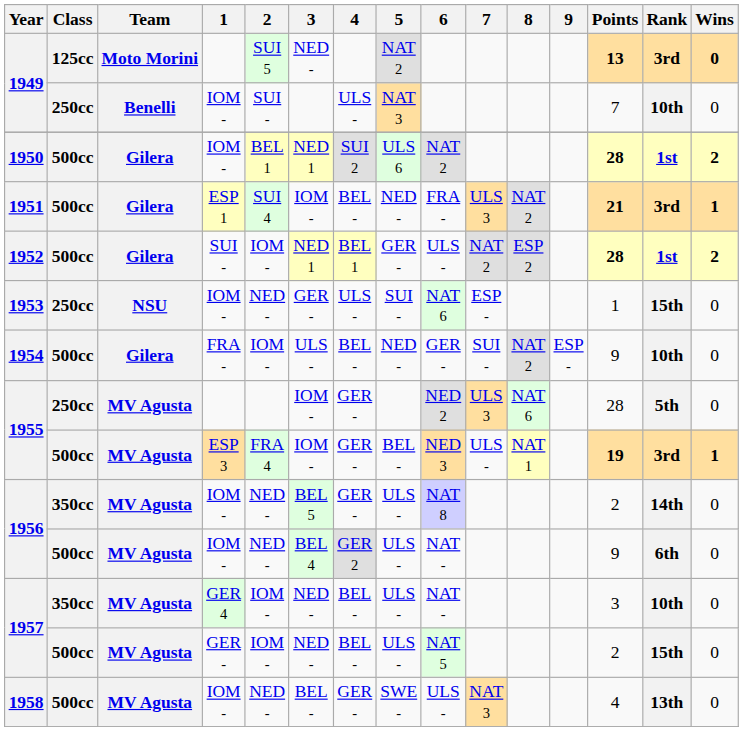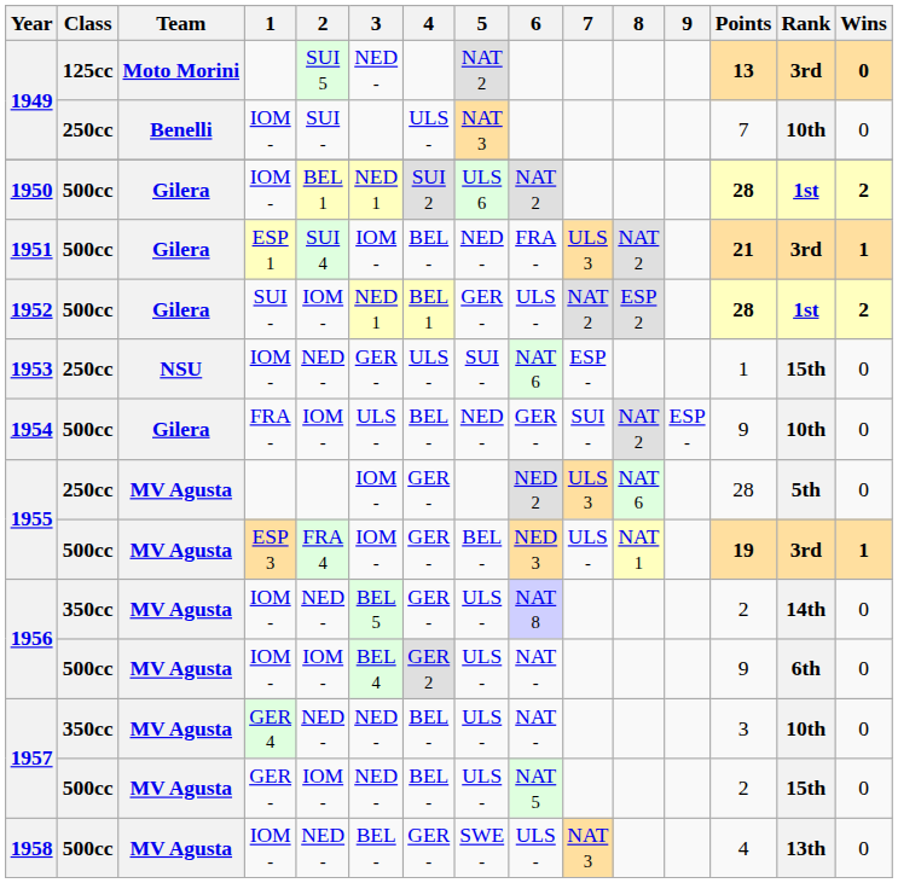 <table class="wikitable" style="text-align:center; font-size:95%">
 <tr>
 <th>Year</th>
 <th>Class</th>
 <th>Team</th>
 <th>1</th>
 <th>2</th>
 <th>3</th>
 <th>4</th>
 <th>5</th>
 <th>6</th>
 <th>7</th>
 <th>8</th>
 <th>9</th>
 <th>Points</th>
 <th>Rank</th>
 <th>Wins</th>
 </tr>
 <tr>
 <th rowspan=2><a href='#'>1949</a></th>
 <th>125cc</th>
 <th><a href='#'>Moto Morini</a></th>
 <td></td>
 <td style="background:#DFFFDF;"><a href='#'>SUI</a><br><small>5</small></td>
 <td><a href='#'>NED</a><br><small>-</small></td>
 <td></td>
 <td style="background:#DFDFDF;"><a href='#'>NAT</a><br><small>2</small></td>
 <td></td>
 <td></td>
 <td></td>
 <td></td>
 <td style="background:#FFDF9F;"><strong>13</strong></td>
 <td style="background:#FFDF9F;"><strong>3rd</strong></td>
 <td style="background:#FFDF9F;"><strong>0</strong></td>
 </tr>
 <tr>
 <th>250cc</th>
 <th><a href='#'>Benelli</a></th>
 <td><a href='#'>IOM</a><br><small>-</small></td>
 <td><a href='#'>SUI</a><br><small>-</small></td>
 <td></td>
 <td><a href='#'>ULS</a><br><small>-</small></td>
 <td style="background:#FFDF9F;"><a href='#'>NAT</a><br><small>3</small></td>
 <td></td>
 <td></td>
 <td></td>
 <td></td>
 <td>7</td>
 <th>10th</th>
 <td>0</td>
 </tr>
 <tr>
 </tr>
 <tr>
 <th><a href='#'>1950</a></th>
 <th>500cc</th>
 <th><a href='#'>Gilera</a></th>
 <td><a href='#'>IOM</a><br><small>-</small></td>
 <td style="background:#FFFFBF;"><a href='#'>BEL</a><br><small>1</small></td>
 <td style="background:#FFFFBF;"><a href='#'>NED</a><br><small>1</small></td>
 <td style="background:#DFDFDF;"><a href='#'>SUI</a><br><small>2</small></td>
 <td style="background:#DFFFDF;"><a href='#'>ULS</a><br><small>6</small></td>
 <td style="background:#DFDFDF;"><a href='#'>NAT</a><br><small>2</small></td>
 <td></td>
 <td></td>
 <td></td>
 <td style="background:#FFFFBF;"><strong>28</strong></td>
 <td style="background:#FFFFBF;"><strong><a href='#'>1st</a></strong></td>
 <td style="background:#FFFFBF;"><strong>2</strong></td>
 </tr>
 <tr>
 <th><a href='#'>1951</a></th>
 <th>500cc</th>
 <th><a href='#'>Gilera</a></th>
 <td style="background:#FFFFBF;"><a href='#'>ESP</a><br><small>1</small></td>
 <td style="background:#DFFFDF;"><a href='#'>SUI</a><br><small>4</small></td>
 <td><a href='#'>IOM</a><br><small>-</small></td>
 <td><a href='#'>BEL</a><br><small>-</small></td>
 <td><a href='#'>NED</a><br><small>-</small></td>
 <td><a href='#'>FRA</a><br><small>-</small></td>
 <td style="background:#FFDF9F;"><a href='#'>ULS</a><br><small>3</small></td>
 <td style="background:#DFDFDF;"><a href='#'>NAT</a><br><small>2</small></td>
 <td></td>
 <td style="background:#FFDF9F;"><strong>21</strong></td>
 <td style="background:#FFDF9F;"><strong>3rd</strong></td>
 <td style="background:#FFDF9F;"><strong>1</strong></td>
 </tr>
 <tr>
 <th><a href='#'>1952</a></th>
 <th>500cc</th>
 <th><a href='#'>Gilera</a></th>
 <td><a href='#'>SUI</a><br><small>-</small></td>
 <td><a href='#'>IOM</a><br><small>-</small></td>
 <td style="background:#FFFFBF;"><a href='#'>NED</a><br><small>1</small></td>
 <td style="background:#FFFFBF;"><a href='#'>BEL</a><br><small>1</small></td>
 <td><a href='#'>GER</a><br><small>-</small></td>
 <td><a href='#'>ULS</a><br><small>-</small></td>
 <td style="background:#DFDFDF;"><a href='#'>NAT</a><br><small>2</small></td>
 <td style="background:#DFDFDF;"><a href='#'>ESP</a><br><small>2</small></td>
 <td></td>
 <td style="background:#FFFFBF;"><strong>28</strong></td>
 <td style="background:#FFFFBF;"><strong><a href='#'>1st</a></strong></td>
 <td style="background:#FFFFBF;"><strong>2</strong></td>
 </tr>
 <tr>
 <th><a href='#'>1953</a></th>
 <th>250cc</th>
 <th><a href='#'>NSU</a></th>
 <td><a href='#'>IOM</a><br><small>-</small></td>
 <td><a href='#'>NED</a><br><small>-</small></td>
 <td><a href='#'>GER</a><br><small>-</small></td>
 <td><a href='#'>ULS</a><br><small>-</small></td>
 <td><a href='#'>SUI</a><br><small>-</small></td>
 <td style="background:#DFFFDF;"><a href='#'>NAT</a><br><small>6</small></td>
 <td><a href='#'>ESP</a><br><small>-</small></td>
 <td></td>
 <td></td>
 <td>1</td>
 <th>15th</th>
 <td>0</td>
 </tr>
 <tr>
 <th><a href='#'>1954</a></th>
 <th>500cc</th>
 <th><a href='#'>Gilera</a></th>
 <td><a href='#'>FRA</a><br><small>-</small></td>
 <td><a href='#'>IOM</a><br><small>-</small></td>
 <td><a href='#'>ULS</a><br><small>-</small></td>
 <td><a href='#'>BEL</a><br><small>-</small></td>
 <td><a href='#'>NED</a><br><small>-</small></td>
 <td><a href='#'>GER</a><br><small>-</small></td>
 <td><a href='#'>SUI</a><br><small>-</small></td>
 <td style="background:#DFDFDF;"><a href='#'>NAT</a><br><small>2</small></td>
 <td><a href='#'>ESP</a><br><small>-</small></td>
 <td>9</td>
 <th>10th</th>
 <td>0</td>
 </tr>
 <tr>
 <th rowspan=2><a href='#'>1955</a></th>
 <th>250cc</th>
 <th><a href='#'>MV Agusta</a></th>
 <td></td>
 <td></td>
 <td><a href='#'>IOM</a><br><small>-</small></td>
 <td><a href='#'>GER</a><br><small>-</small></td>
 <td></td>
 <td style="background:#DFDFDF;"><a href='#'>NED</a><br><small>2</small></td>
 <td style="background:#FFDF9F;"><a href='#'>ULS</a><br><small>3</small></td>
 <td style="background:#DFFFDF;"><a href='#'>NAT</a><br><small>6</small></td>
 <td></td>
 <td>28</td>
 <th>5th</th>
 <td>0</td>
 </tr>
 <tr>
 <th>500cc</th>
 <th><a href='#'>MV Agusta</a></th>
 <td style="background:#FFDF9F;"><a href='#'>ESP</a><br><small>3</small></td>
 <td style="background:#DFFFDF;"><a href='#'>FRA</a><br><small>4</small></td>
 <td><a href='#'>IOM</a><br><small>-</small></td>
 <td><a href='#'>GER</a><br><small>-</small></td>
 <td><a href='#'>BEL</a><br><small>-</small></td>
 <td style="background:#FFDF9F;"><a href='#'>NED</a><br><small>3</small></td>
 <td><a href='#'>ULS</a><br><small>-</small></td>
 <td style="background:#FFFFBF;"><a href='#'>NAT</a><br><small>1</small></td>
 <td></td>
 <td style="background:#FFDF9F;"><strong>19</strong></td>
 <td style="background:#FFDF9F;"><strong>3rd</strong></td>
 <td style="background:#FFDF9F;"><strong>1</strong></td>
 </tr>
 <tr>
 <th rowspan=2><a href='#'>1956</a></th>
 <th>350cc</th>
 <th><a href='#'>MV Agusta</a></th>
 <td><a href='#'>IOM</a><br><small>-</small></td>
 <td><a href='#'>NED</a><br><small>-</small></td>
 <td style="background:#DFFFDF;"><a href='#'>BEL</a><br><small>5</small></td>
 <td><a href='#'>GER</a><br><small>-</small></td>
 <td><a href='#'>ULS</a><br><small>-</small></td>
 <td style="background:#cfcfff;"><a href='#'>NAT</a><br><small>8</small></td>
 <td></td>
 <td></td>
 <td></td>
 <td>2</td>
 <th>14th</th>
 <td>0</td>
 </tr>
 <tr>
 <th>500cc</th>
 <th><a href='#'>MV Agusta</a></th>
 <td><a href='#'>IOM</a><br><small>-</small></td>
-<td><a href='#'>NED</a><br><small>-</small></td>
+<td><a href='#'>IOM</a><br><small>-</small></td>
 <td style="background:#DFFFDF;"><a href='#'>BEL</a><br><small>4</small></td>
 <td style="background:#DFDFDF;"><a href='#'>GER</a><br><small>2</small></td>
 <td><a href='#'>ULS</a><br><small>-</small></td>
 <td><a href='#'>NAT</a><br><small>-</small></td>
 <td></td>
 <td></td>
 <td></td>
 <td>9</td>
 <th>6th</th>
 <td>0</td>
 </tr>
 <tr>
 <th rowspan=2><a href='#'>1957</a></th>
 <th>350cc</th>
 <th><a href='#'>MV Agusta</a></th>
 <td style="background:#DFFFDF;"><a href='#'>GER</a><br><small>4</small></td>
-<td><a href='#'>IOM</a><br><small>-</small></td>
+<td><a href='#'>NED</a><br><small>-</small></td>
 <td><a href='#'>NED</a><br><small>-</small></td>
 <td><a href='#'>BEL</a><br><small>-</small></td>
 <td><a href='#'>ULS</a><br><small>-</small></td>
 <td><a href='#'>NAT</a><br><small>-</small></td>
 <td></td>
 <td></td>
 <td></td>
 <td>3</td>
 <th>10th</th>
 <td>0</td>
 </tr>
 <tr>
 <th>500cc</th>
 <th><a href='#'>MV Agusta</a></th>
 <td><a href='#'>GER</a><br><small>-</small></td>
 <td><a href='#'>IOM</a><br><small>-</small></td>
 <td><a href='#'>NED</a><br><small>-</small></td>
 <td><a href='#'>BEL</a><br><small>-</small></td>
 <td><a href='#'>ULS</a><br><small>-</small></td>
 <td style="background:#DFFFDF;"><a href='#'>NAT</a><br><small>5</small></td>
 <td></td>
 <td></td>
 <td></td>
 <td>2</td>
 <th>15th</th>
 <td>0</td>
 </tr>
 <tr>
 <th><a href='#'>1958</a></th>
 <th>500cc</th>
 <th><a href='#'>MV Agusta</a></th>
 <td><a href='#'>IOM</a><br><small>-</small></td>
 <td><a href='#'>NED</a><br><small>-</small></td>
 <td><a href='#'>BEL</a><br><small>-</small></td>
 <td><a href='#'>GER</a><br><small>-</small></td>
 <td><a href='#'>SWE</a><br><small>-</small></td>
 <td><a href='#'>ULS</a><br><small>-</small></td>
 <td style="background:#FFDF9F;"><a href='#'>NAT</a><br><small>3</small></td>
 <td></td>
 <td></td>
 <td>4</td>
 <th>13th</th>
 <td>0</td>
 </tr>
 <tr>
 </tr>
 </table>
